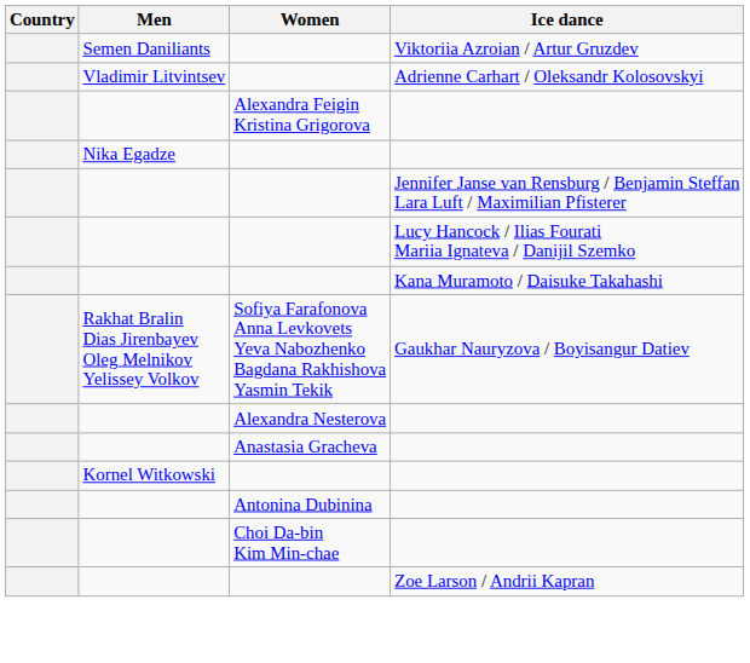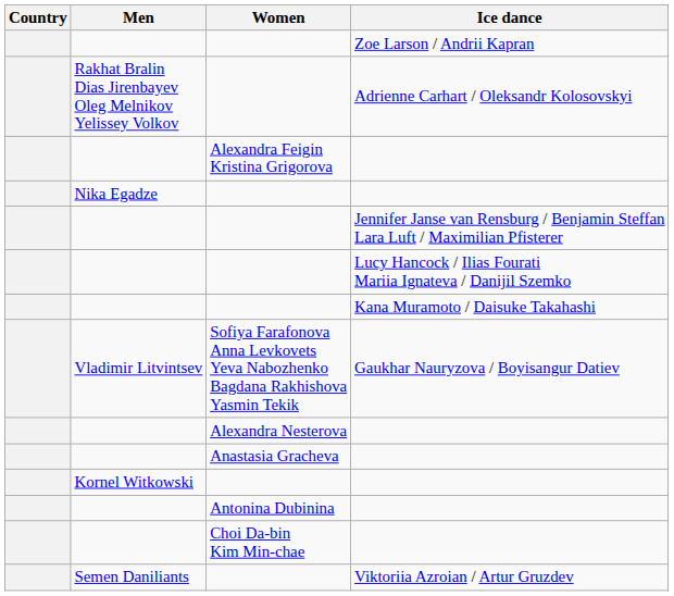 <table class="wikitable unsortable" style="text-align:left;">
 <tr>
 <th scope="col">Country</th>
 <th scope="col">Men</th>
 <th scope="col">Women</th>
 <th scope="col">Ice dance</th>
 </tr>
 <tr>
 <th scope="row" style="text-align:left"></th>
-<td><a href='#'>Semen Daniliants</a></td>
 <td></td>
-<td><a href='#'>Viktoriia Azroian</a> / <a href='#'>Artur Gruzdev</a></td>
+<td></td>
+<td><a href='#'>Zoe Larson</a> / <a href='#'>Andrii Kapran</a></td>
 </tr>
 <tr>
 <th scope="row" style="text-align:left"></th>
-<td><a href='#'>Vladimir Litvintsev</a></td>
+<td><a href='#'>Rakhat Bralin</a><br><a href='#'>Dias Jirenbayev</a><br><a href='#'>Oleg Melnikov</a><br><a href='#'>Yelissey Volkov</a></td>
 <td></td>
 <td><a href='#'>Adrienne Carhart</a> / <a href='#'>Oleksandr Kolosovskyi</a></td>
 </tr>
 <tr>
 <th scope="row" style="text-align:left"></th>
 <td></td>
 <td><a href='#'>Alexandra Feigin</a><br><a href='#'>Kristina Grigorova</a></td>
 <td></td>
 </tr>
 <tr>
 <th scope="row" style="text-align:left"></th>
 <td><a href='#'>Nika Egadze</a></td>
 <td></td>
 <td></td>
 </tr>
 <tr>
 <th scope="row" style="text-align:left"></th>
 <td></td>
 <td></td>
 <td><a href='#'>Jennifer Janse van Rensburg</a> / <a href='#'>Benjamin Steffan</a><br><a href='#'>Lara Luft</a> / <a href='#'>Maximilian Pfisterer</a></td>
 </tr>
 <tr>
 <th scope="row" style="text-align:left"></th>
 <td></td>
 <td></td>
 <td><a href='#'>Lucy Hancock</a> / <a href='#'>Ilias Fourati</a><br><a href='#'>Mariia Ignateva</a> / <a href='#'>Danijil Szemko</a></td>
 </tr>
 <tr>
 <th scope="row" style="text-align:left"></th>
 <td></td>
 <td></td>
 <td><a href='#'>Kana Muramoto</a> / <a href='#'>Daisuke Takahashi</a></td>
 </tr>
 <tr>
 <th scope="row" style="text-align:left"></th>
-<td><a href='#'>Rakhat Bralin</a><br><a href='#'>Dias Jirenbayev</a><br><a href='#'>Oleg Melnikov</a><br><a href='#'>Yelissey Volkov</a></td>
+<td><a href='#'>Vladimir Litvintsev</a></td>
 <td><a href='#'>Sofiya Farafonova</a><br><a href='#'>Anna Levkovets</a><br><a href='#'>Yeva Nabozhenko</a><br><a href='#'>Bagdana Rakhishova</a><br><a href='#'>Yasmin Tekik</a></td>
 <td><a href='#'>Gaukhar Nauryzova</a> / <a href='#'>Boyisangur Datiev</a></td>
 </tr>
 <tr>
 <th scope="row" style="text-align:left"></th>
 <td></td>
 <td><a href='#'>Alexandra Nesterova</a></td>
 <td></td>
 </tr>
 <tr>
 <th scope="row" style="text-align:left"></th>
 <td></td>
 <td><a href='#'>Anastasia Gracheva</a></td>
 <td></td>
 </tr>
 <tr>
 <th scope="row" style="text-align:left"></th>
 <td><a href='#'>Kornel Witkowski</a></td>
 <td></td>
 <td></td>
 </tr>
 <tr>
 <th scope="row" style="text-align:left"></th>
 <td></td>
 <td><a href='#'>Antonina Dubinina</a></td>
 <td></td>
 </tr>
 <tr>
 <th scope="row" style="text-align:left"></th>
 <td></td>
 <td><a href='#'>Choi Da-bin</a><br><a href='#'>Kim Min-chae</a></td>
 <td></td>
 </tr>
 <tr>
 <th scope="row" style="text-align:left"></th>
+<td><a href='#'>Semen Daniliants</a></td>
 <td></td>
-<td></td>
-<td><a href='#'>Zoe Larson</a> / <a href='#'>Andrii Kapran</a></td>
+<td><a href='#'>Viktoriia Azroian</a> / <a href='#'>Artur Gruzdev</a></td>
 </tr>
 </table>
